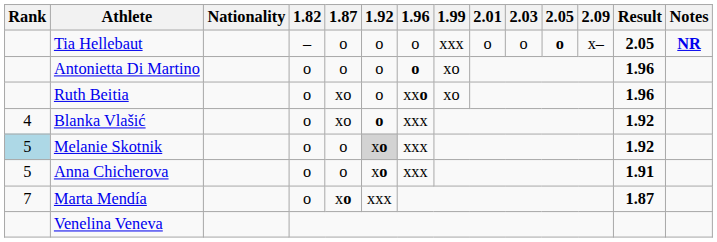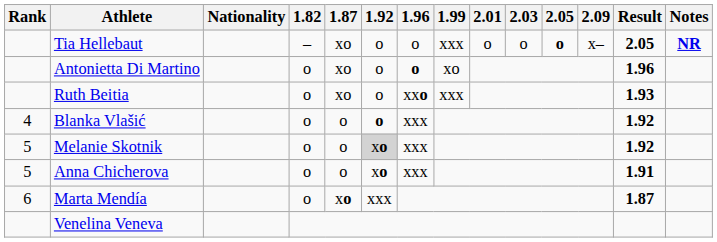 <table class="wikitable" style="text-align:center">
 <tr>
 <th>Rank</th>
 <th>Athlete</th>
 <th>Nationality</th>
 <th>1.82</th>
 <th>1.87</th>
 <th>1.92</th>
 <th>1.96</th>
 <th>1.99</th>
 <th>2.01</th>
 <th>2.03</th>
 <th>2.05</th>
 <th>2.09</th>
 <th>Result</th>
 <th>Notes</th>
 </tr>
 <tr>
 <td></td>
 <td align="left"><a href='#'>Tia Hellebaut</a></td>
 <td align=left></td>
 <td>–</td>
-<td>o</td>
+<td>xo</td>
 <td>o</td>
 <td>o</td>
 <td>xxx</td>
 <td>o</td>
 <td>o</td>
 <td><strong>o</strong></td>
 <td>x–</td>
 <td><strong>2.05</strong></td>
 <td><strong><a href='#'>NR</a></strong></td>
 </tr>
 <tr>
 <td></td>
 <td align="left"><a href='#'>Antonietta Di Martino</a></td>
 <td align=left></td>
 <td>o</td>
-<td>o</td>
+<td>xo</td>
 <td>o</td>
 <td><strong>o</strong></td>
 <td>xo</td>
 <td colspan=4></td>
 <td><strong>1.96</strong></td>
 <td></td>
 </tr>
 <tr>
 <td></td>
 <td align="left"><a href='#'>Ruth Beitia</a></td>
 <td align=left></td>
 <td>o</td>
 <td>xo</td>
 <td>o</td>
 <td>xx<strong>o</strong></td>
-<td>xo</td>
+<td>xxx</td>
 <td colspan=4></td>
-<td><strong>1.96</strong></td>
+<td><strong>1.93</strong></td>
 <td></td>
 </tr>
 <tr>
 <td>4</td>
 <td align="left"><a href='#'>Blanka Vlašić</a></td>
 <td align=left></td>
 <td>o</td>
-<td>xo</td>
+<td>o</td>
 <td><strong>o</strong></td>
 <td>xxx</td>
 <td colspan=5></td>
 <td><strong>1.92</strong></td>
 <td></td>
 </tr>
 <tr>
-<td style="background: lightblue;">5</td>
+<td>5</td>
 <td align="left"><a href='#'>Melanie Skotnik</a></td>
 <td align=left></td>
 <td>o</td>
 <td>o</td>
 <td style="background: lightgrey;">x<strong>o</strong></td>
 <td>xxx</td>
 <td colspan=5></td>
 <td><strong>1.92</strong></td>
 <td></td>
 </tr>
 <tr>
 <td>5</td>
 <td align="left"><a href='#'>Anna Chicherova</a></td>
 <td align=left></td>
 <td>o</td>
 <td>o</td>
 <td>x<strong>o</strong></td>
 <td>xxx</td>
 <td colspan=5></td>
 <td><strong>1.91</strong></td>
 <td></td>
 </tr>
 <tr>
-<td>7</td>
+<td>6</td>
 <td align="left"><a href='#'>Marta Mendía</a></td>
 <td align=left></td>
 <td>o</td>
 <td>x<strong>o</strong></td>
 <td>xxx</td>
 <td colspan=6></td>
 <td><strong>1.87</strong></td>
 <td></td>
 </tr>
 <tr>
 <td></td>
 <td align="left"><a href='#'>Venelina Veneva</a></td>
 <td align=left></td>
 <td colspan=9></td>
 <td><strong></strong></td>
 <td></td>
 </tr>
 </table>
